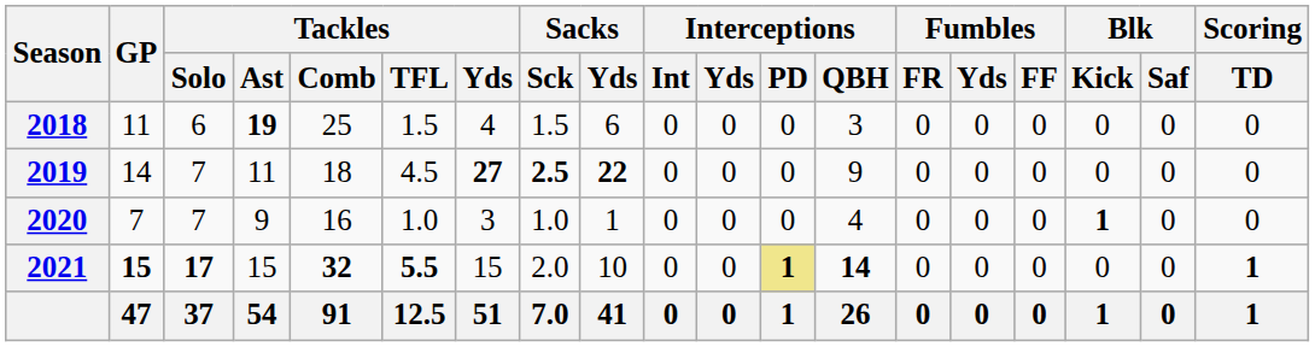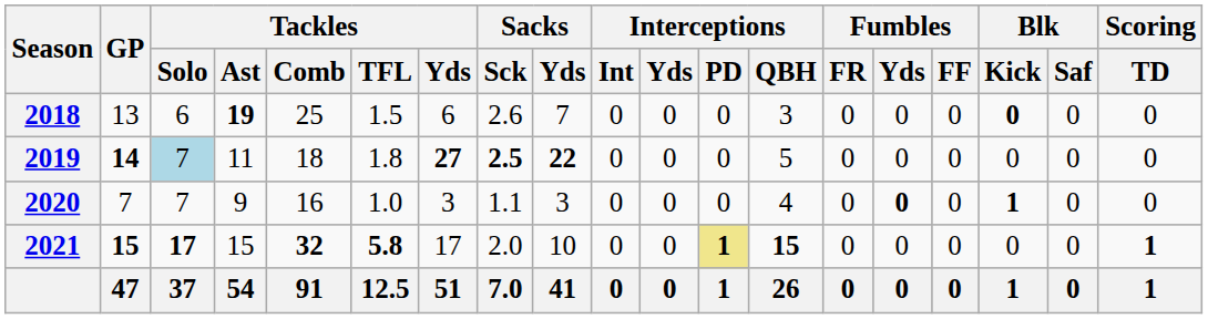 <table class="wikitable" style="text-align:center;">
 <tr>
 <th rowspan="2">Season</th>
 <th rowspan="2">GP</th>
 <th colspan="5">Tackles</th>
 <th colspan="2">Sacks</th>
 <th colspan="4">Interceptions</th>
 <th colspan="3">Fumbles</th>
 <th colspan="2">Blk</th>
 <th colspan="2">Scoring</th>
 </tr>
 <tr>
 <th>Solo</th>
 <th>Ast</th>
 <th>Comb</th>
 <th>TFL</th>
 <th>Yds</th>
 <th>Sck</th>
 <th>Yds</th>
 <th>Int</th>
 <th>Yds</th>
 <th>PD</th>
 <th>QBH</th>
 <th>FR</th>
 <th>Yds</th>
 <th>FF</th>
 <th>Kick</th>
 <th>Saf</th>
 <th>TD</th>
 </tr>
 <tr>
 <th><a href='#'>2018</a></th>
-<td>11</td>
+<td>13</td>
 <td>6</td>
 <td><strong>19</strong></td>
 <td>25</td>
 <td>1.5</td>
-<td>4</td>
-<td>1.5</td>
 <td>6</td>
+<td>2.6</td>
+<td>7</td>
 <td>0</td>
 <td>0</td>
 <td>0</td>
 <td>3</td>
 <td>0</td>
 <td>0</td>
 <td>0</td>
-<td>0</td>
+<td><strong>0</strong></td>
 <td>0</td>
 <td>0</td>
 </tr>
 <tr>
 <th><a href='#'>2019</a></th>
-<td>14</td>
-<td>7</td>
+<td><strong>14</strong></td>
+<td style="background: lightblue;">7</td>
 <td>11</td>
 <td>18</td>
-<td>4.5</td>
+<td>1.8</td>
 <td><strong>27</strong></td>
 <td><strong>2.5</strong></td>
 <td><strong>22</strong></td>
 <td>0</td>
 <td>0</td>
 <td>0</td>
-<td>9</td>
+<td>5</td>
 <td>0</td>
 <td>0</td>
 <td>0</td>
 <td>0</td>
 <td>0</td>
 <td>0</td>
 </tr>
 <tr>
 <th><a href='#'>2020</a></th>
 <td>7</td>
 <td>7</td>
 <td>9</td>
 <td>16</td>
 <td>1.0</td>
 <td>3</td>
-<td>1.0</td>
-<td>1</td>
+<td>1.1</td>
+<td>3</td>
 <td>0</td>
 <td>0</td>
 <td>0</td>
 <td>4</td>
 <td>0</td>
-<td>0</td>
+<td><strong>0</strong></td>
 <td>0</td>
 <td><strong>1</strong></td>
 <td>0</td>
 <td>0</td>
 </tr>
 <tr>
 <th><a href='#'>2021</a></th>
 <td><strong>15</strong></td>
 <td><strong>17</strong></td>
 <td>15</td>
 <td><strong>32</strong></td>
-<td><strong>5.5</strong></td>
-<td>15</td>
+<td><strong>5.8</strong></td>
+<td>17</td>
 <td>2.0</td>
 <td>10</td>
 <td>0</td>
 <td>0</td>
 <td style="background: khaki;"><strong>1</strong></td>
-<td><strong>14</strong></td>
+<td><strong>15</strong></td>
 <td>0</td>
 <td>0</td>
 <td>0</td>
 <td>0</td>
 <td>0</td>
 <td><strong>1</strong></td>
 </tr>
 <tr>
 <th></th>
 <th>47</th>
 <th>37</th>
 <th>54</th>
 <th>91</th>
 <th>12.5</th>
 <th>51</th>
 <th>7.0</th>
 <th>41</th>
 <th>0</th>
 <th>0</th>
 <th>1</th>
 <th>26</th>
 <th>0</th>
 <th>0</th>
 <th>0</th>
 <th>1</th>
 <th>0</th>
 <th>1</th>
 </tr>
 </table>
